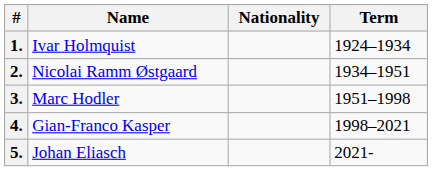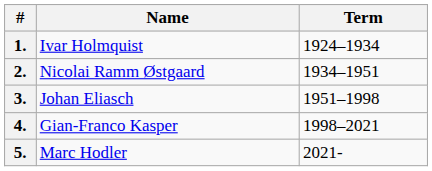 <table class="wikitable" width=400px>
 <tr>
 <th>#</th>
 <th>Name</th>
-<th>Nationality</th>
 <th>Term</th>
 </tr>
 <tr>
 <th>1.</th>
 <td><a href='#'>Ivar Holmquist</a></td>
-<td></td>
 <td>1924–1934</td>
 </tr>
 <tr>
 <th>2.</th>
 <td><a href='#'>Nicolai Ramm Østgaard</a></td>
-<td></td>
 <td>1934–1951</td>
 </tr>
 <tr>
 <th>3.</th>
-<td><a href='#'>Marc Hodler</a></td>
-<td></td>
+<td><a href='#'>Johan Eliasch</a></td>
 <td>1951–1998</td>
 </tr>
 <tr>
 <th>4.</th>
 <td><a href='#'>Gian-Franco Kasper</a></td>
-<td></td>
 <td>1998–2021</td>
 </tr>
 <tr>
 <th>5.</th>
-<td><a href='#'>Johan Eliasch</a></td>
-<td></td>
+<td><a href='#'>Marc Hodler</a></td>
 <td>2021-</td>
 </tr>
 </table>
